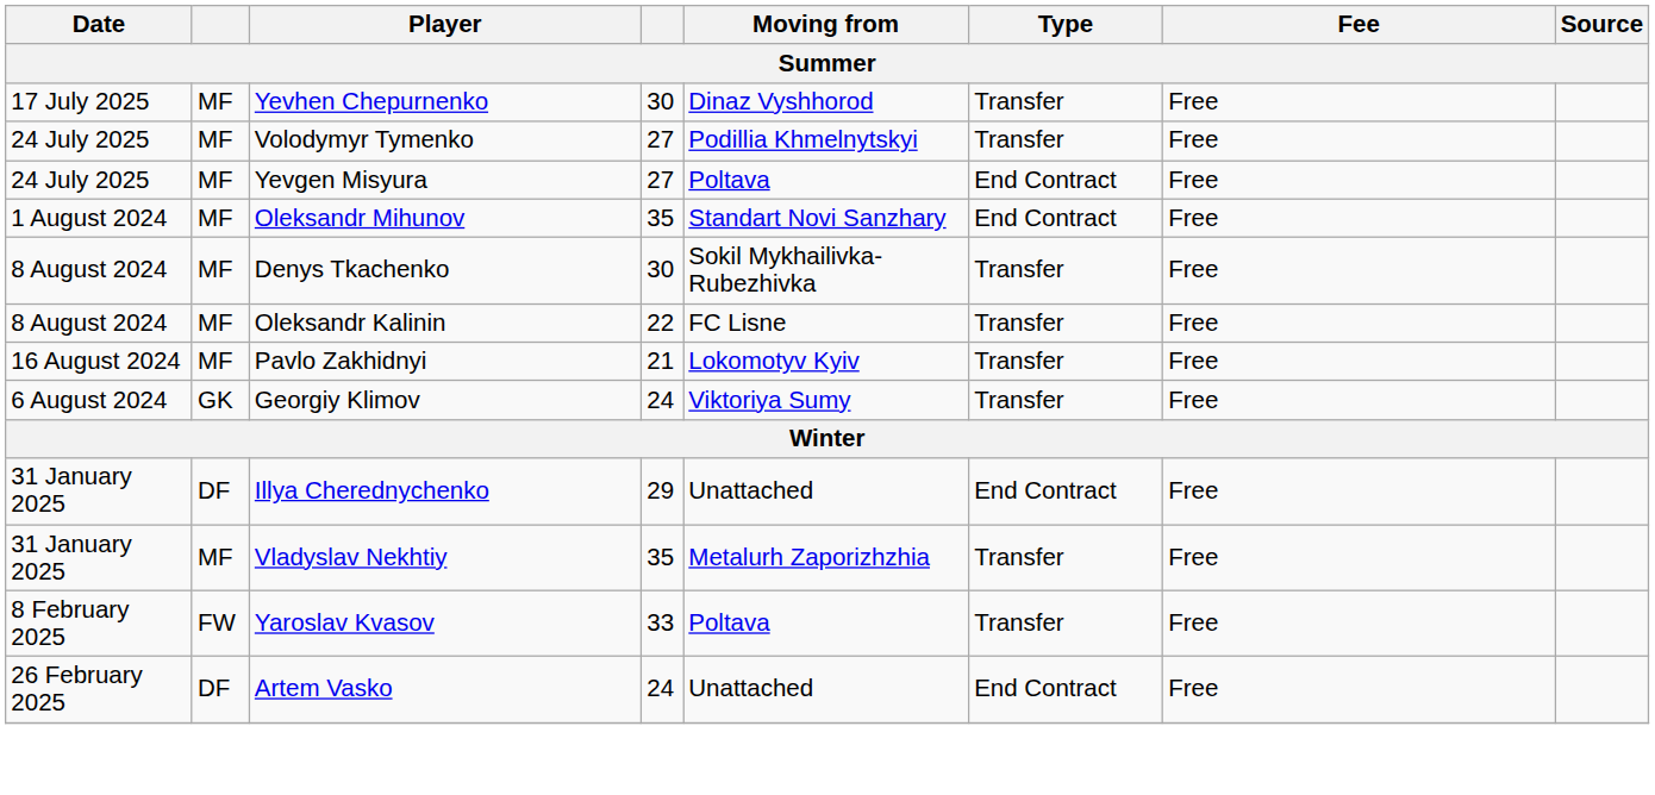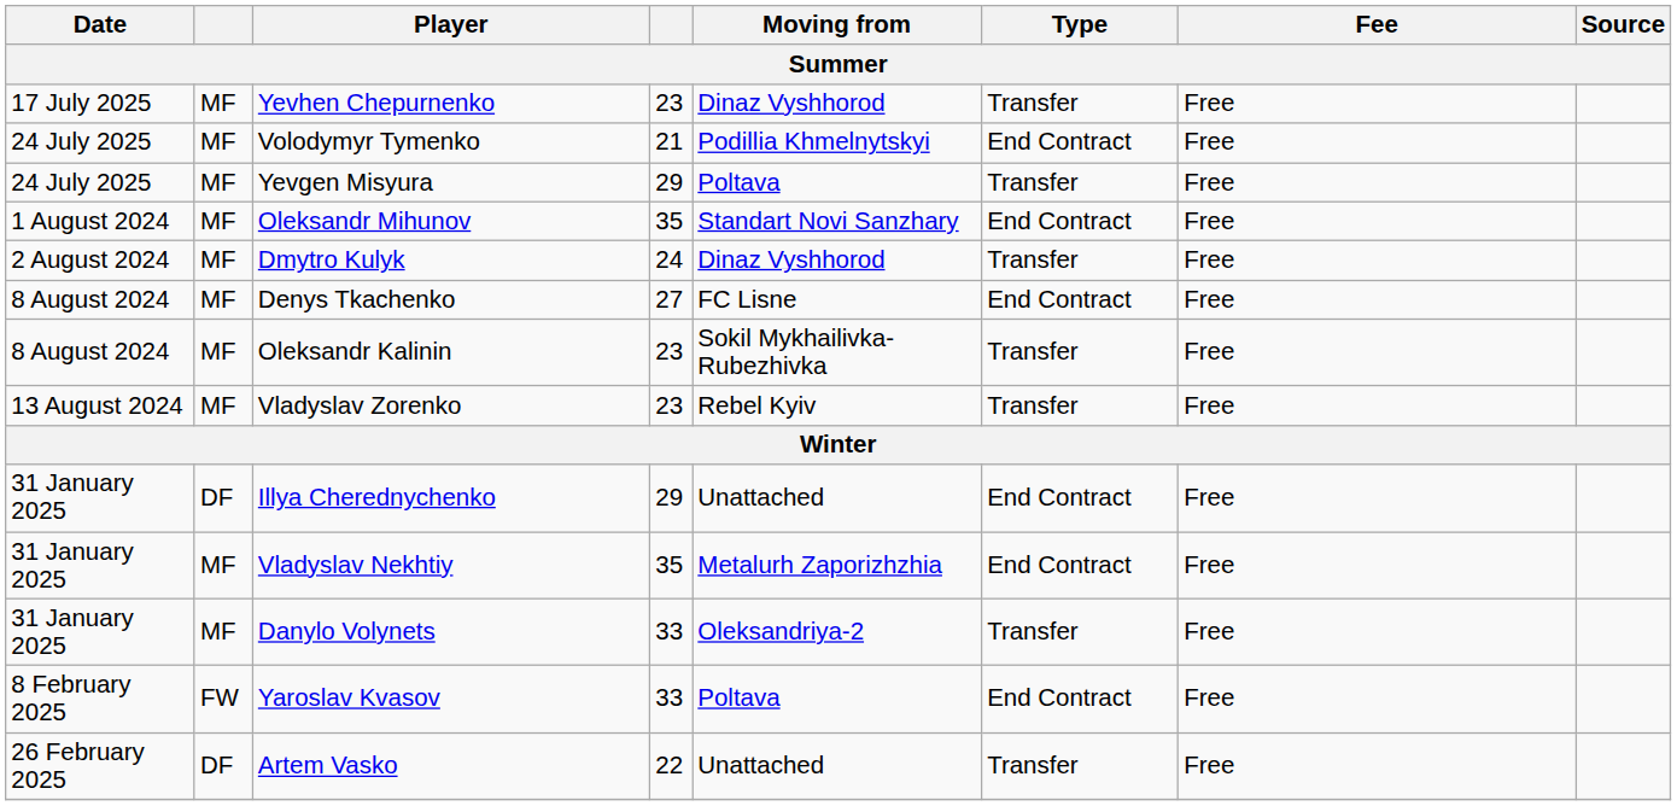 <table class="wikitable sortable">
 <tr>
 <th style="width:115px;">Date</th>
 <th style="width:30px;"></th>
 <th style="width:250px;">Player</th>
 <th style="width:20px;"></th>
 <th style="width:180px;">Moving from</th>
 <th style="width:120px;" class="unsortable">Type</th>
 <th style="width:250px;" class="unsortable">Fee</th>
 <th style="width:20px;">Source</th>
 </tr>
 <tr>
 <th colspan="8">Summer</th>
 </tr>
 <tr>
 <td>17 July 2025</td>
 <td>MF</td>
 <td> <a href='#'>Yevhen Chepurnenko</a></td>
-<td>30</td>
+<td>23</td>
 <td> <a href='#'>Dinaz Vyshhorod</a></td>
 <td>Transfer</td>
 <td>Free</td>
 <td></td>
 </tr>
 <tr>
 <td>24 July 2025</td>
 <td>MF</td>
 <td> Volodymyr Tymenko</td>
-<td>27</td>
+<td>21</td>
 <td> <a href='#'>Podillia Khmelnytskyi</a></td>
-<td>Transfer</td>
+<td>End Contract</td>
 <td>Free</td>
 <td></td>
 </tr>
 <tr>
 <td>24 July 2025</td>
 <td>MF</td>
 <td> Yevgen Misyura</td>
-<td>27</td>
+<td>29</td>
 <td> <a href='#'>Poltava</a></td>
-<td>End Contract</td>
+<td>Transfer</td>
 <td>Free</td>
 <td></td>
 </tr>
 <tr>
 <td>1 August 2024</td>
 <td>MF</td>
 <td> <a href='#'>Oleksandr Mihunov</a></td>
 <td>35</td>
 <td> <a href='#'>Standart Novi Sanzhary</a></td>
 <td>End Contract</td>
 <td>Free</td>
 <td></td>
 </tr>
 <tr>
-<td>8 August 2024</td>
+<td>2 August 2024</td>
 <td>MF</td>
-<td> Denys Tkachenko</td>
-<td>30</td>
-<td> Sokil Mykhailivka-Rubezhivka</td>
+<td> <a href='#'>Dmytro Kulyk</a></td>
+<td>24</td>
+<td> <a href='#'>Dinaz Vyshhorod</a></td>
 <td>Transfer</td>
 <td>Free</td>
 <td></td>
 </tr>
 <tr>
 <td>8 August 2024</td>
 <td>MF</td>
+<td> Denys Tkachenko</td>
+<td>27</td>
+<td> FC Lisne</td>
+<td>End Contract</td>
+<td>Free</td>
+<td></td>
+</tr>
+<tr>
+<td>8 August 2024</td>
+<td>MF</td>
 <td> Oleksandr Kalinin</td>
-<td>22</td>
-<td> FC Lisne</td>
+<td>23</td>
+<td> Sokil Mykhailivka-Rubezhivka</td>
 <td>Transfer</td>
 <td>Free</td>
 <td></td>
 </tr>
 <tr>
-<td>16 August 2024</td>
+<td>13 August 2024</td>
 <td>MF</td>
-<td> Pavlo Zakhidnyi</td>
-<td>21</td>
-<td> <a href='#'>Lokomotyv Kyiv</a></td>
-<td>Transfer</td>
-<td>Free</td>
-<td></td>
-</tr>
-<tr>
-<td>6 August 2024</td>
-<td>GK</td>
-<td> Georgiy Klimov</td>
-<td>24</td>
-<td> <a href='#'>Viktoriya Sumy</a></td>
+<td> Vladyslav Zorenko</td>
+<td>23</td>
+<td> Rebel Kyiv</td>
 <td>Transfer</td>
 <td>Free</td>
 <td></td>
 </tr>
 <tr>
 <th colspan=8>Winter</th>
 </tr>
 <tr>
 <td>31 January 2025</td>
 <td>DF</td>
 <td> <a href='#'>Illya Cherednychenko</a></td>
 <td>29</td>
 <td>Unattached</td>
 <td>End Contract</td>
 <td>Free</td>
 <td></td>
 </tr>
 <tr>
 <td>31 January 2025</td>
 <td>MF</td>
 <td> <a href='#'>Vladyslav Nekhtiy</a></td>
 <td>35</td>
 <td> <a href='#'>Metalurh Zaporizhzhia</a></td>
+<td>End Contract</td>
+<td>Free</td>
+<td></td>
+</tr>
+<tr>
+<td>31 January 2025</td>
+<td>MF</td>
+<td> <a href='#'>Danylo Volynets</a></td>
+<td>33</td>
+<td> <a href='#'>Oleksandriya-2</a></td>
 <td>Transfer</td>
 <td>Free</td>
 <td></td>
 </tr>
 <tr>
 <td>8 February 2025</td>
 <td>FW</td>
 <td> <a href='#'>Yaroslav Kvasov</a></td>
 <td>33</td>
 <td> <a href='#'>Poltava</a></td>
-<td>Transfer</td>
+<td>End Contract</td>
 <td>Free</td>
 <td></td>
 </tr>
 <tr>
 <td>26 February 2025</td>
 <td>DF</td>
 <td> <a href='#'>Artem Vasko</a></td>
-<td>24</td>
+<td>22</td>
 <td>Unattached</td>
-<td>End Contract</td>
+<td>Transfer</td>
 <td>Free</td>
 <td></td>
 </tr>
 <tr>
 </tr>
 </table>
